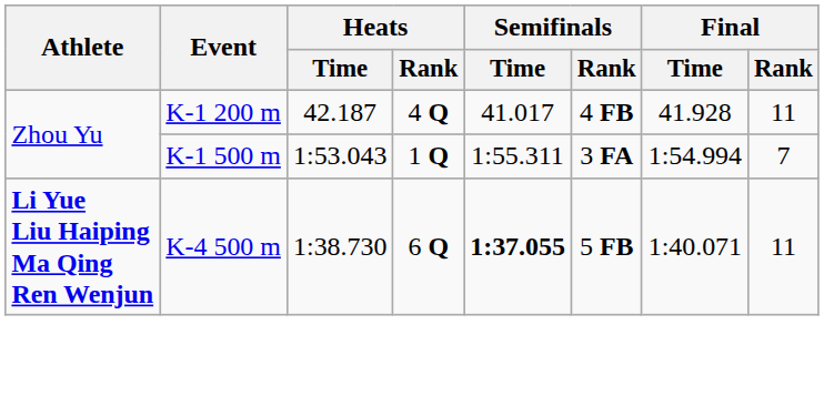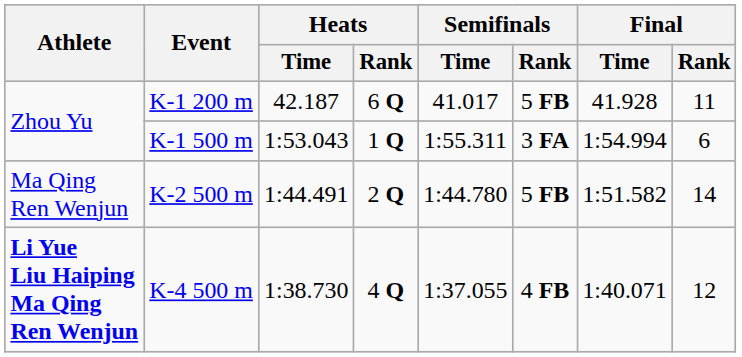 <table class=wikitable style="font-size:90%">
 <tr>
 <th rowspan="2">Athlete</th>
 <th rowspan="2">Event</th>
 <th colspan=2>Heats</th>
 <th colspan=2>Semifinals</th>
 <th colspan=2>Final</th>
 </tr>
 <tr style="font-size:95%">
 <th>Time</th>
 <th>Rank</th>
 <th>Time</th>
 <th>Rank</th>
 <th>Time</th>
 <th>Rank</th>
 </tr>
 <tr align=center>
 <td align=left rowspan=2><a href='#'>Zhou Yu</a></td>
 <td align=left><a href='#'>K-1 200 m</a></td>
 <td>42.187</td>
-<td>4 <strong>Q</strong></td>
+<td>6 <strong>Q</strong></td>
 <td>41.017</td>
-<td>4 <strong>FB</strong></td>
+<td>5 <strong>FB</strong></td>
 <td>41.928</td>
 <td>11</td>
 </tr>
 <tr align=center>
 <td align=left><a href='#'>K-1 500 m</a></td>
 <td>1:53.043</td>
 <td>1 <strong>Q</strong></td>
 <td>1:55.311</td>
 <td>3 <strong>FA</strong></td>
 <td>1:54.994</td>
-<td>7</td>
+<td>6</td>
+</tr>
+<tr align=center>
+<td align=left><a href='#'>Ma Qing</a><br><a href='#'>Ren Wenjun</a></td>
+<td align=left><a href='#'>K-2 500 m</a></td>
+<td>1:44.491</td>
+<td>2 <strong>Q</strong></td>
+<td>1:44.780</td>
+<td>5 <strong>FB</strong></td>
+<td>1:51.582</td>
+<td>14</td>
 </tr>
 <tr align=center>
 <td align=left><strong><a href='#'>Li Yue</a><br><a href='#'>Liu Haiping</a><br><a href='#'>Ma Qing</a><br><a href='#'>Ren Wenjun</a></strong></td>
 <td align=left><a href='#'>K-4 500 m</a></td>
 <td>1:38.730</td>
-<td>6 <strong>Q</strong></td>
-<td><strong>1:37.055</strong></td>
-<td>5 <strong>FB</strong></td>
+<td>4 <strong>Q</strong></td>
+<td>1:37.055</td>
+<td>4 <strong>FB</strong></td>
 <td>1:40.071</td>
-<td>11</td>
+<td>12</td>
 </tr>
 </table>
